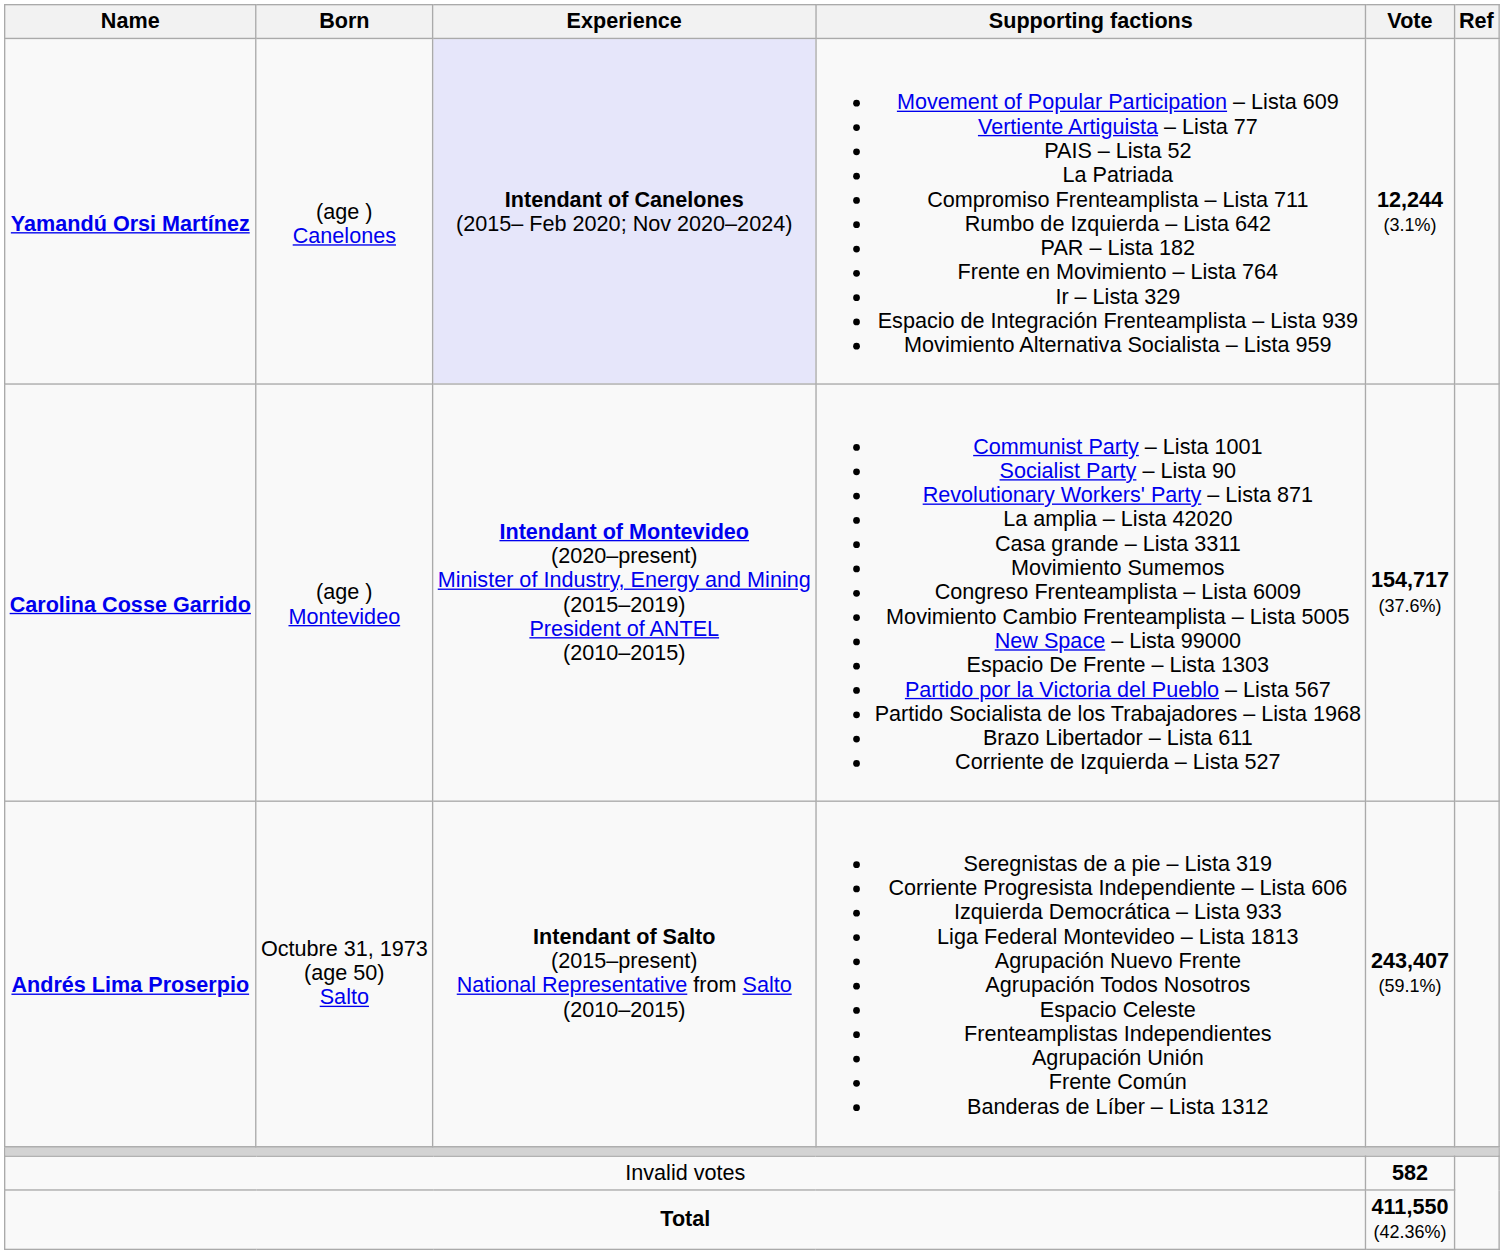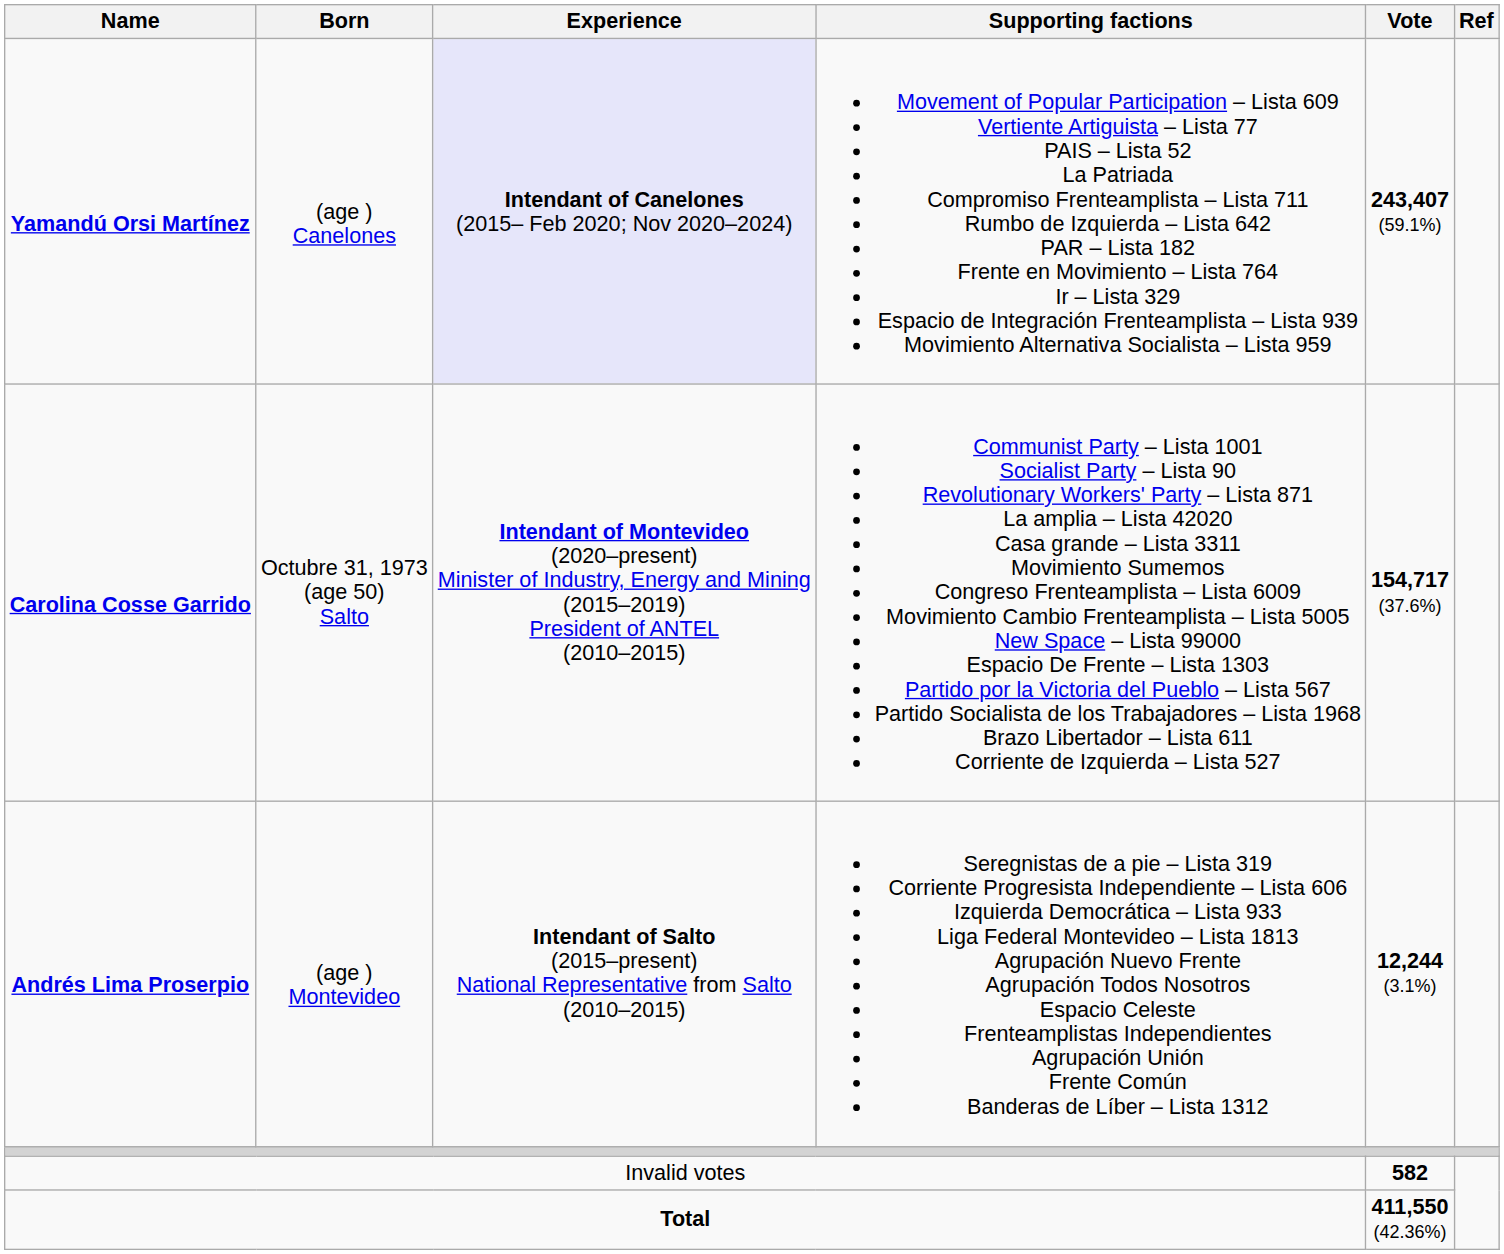 <table class="wikitable sortable" style="text-align:center;">
 <tr>
 <th>Name</th>
 <th>Born</th>
 <th class="unsortable">Experience</th>
 <th>Supporting factions</th>
 <th>Vote</th>
 <th>Ref</th>
 </tr>
 <tr>
 <td data-sort-value="Orsi, Yamandú"><strong><br><a href='#'>Yamandú Orsi Martínez</a></strong></td>
 <td><br>(age )<br><a href='#'>Canelones</a></td>
 <td style="background: lavender;"><strong>Intendant of Canelones</strong><br>(2015– Feb 2020; Nov 2020–2024)</td>
 <td><br><ul><li><a href='#'>Movement of Popular Participation</a> – Lista 609</li><li><a href='#'>Vertiente Artiguista</a> – Lista 77</li><li>PAIS – Lista 52</li><li>La Patriada</li><li>Compromiso Frenteamplista – Lista 711</li><li>Rumbo de Izquierda – Lista 642</li><li>PAR –  Lista 182</li><li>Frente en Movimiento –  Lista 764</li><li>Ir – Lista 329</li><li>Espacio de Integración Frenteamplista –  Lista 939</li><li>Movimiento Alternativa Socialista – Lista 959</li></ul></td>
-<td><strong>12,244</strong><br><small>(3.1%)</small></td>
+<td><strong>243,407</strong><br><small>(59.1%)</small></td>
 <td></td>
 </tr>
 <tr>
 <td data-sort-value="Cosse, Carolina"><strong><br><a href='#'>Carolina Cosse Garrido</a></strong></td>
-<td><br>(age )<br><a href='#'>Montevideo</a></td>
+<td>Octubre 31, 1973<br>(age 50)<br><a href='#'>Salto</a></td>
 <td><strong><a href='#'>Intendant of Montevideo</a></strong> <br>(2020–present)<br><a href='#'>Minister of Industry, Energy and Mining</a><br>(2015–2019)<br><a href='#'>President of ANTEL</a><br>(2010–2015)</td>
 <td><br><ul><li><a href='#'>Communist Party</a> –  Lista 1001</li><li><a href='#'>Socialist Party</a> – Lista 90</li><li><a href='#'>Revolutionary Workers' Party</a> – Lista 871</li><li>La amplia –  Lista 42020</li><li>Casa grande –  Lista 3311</li><li>Movimiento Sumemos</li><li>Congreso Frenteamplista –  Lista 6009</li><li>Movimiento Cambio Frenteamplista –  Lista 5005</li><li><a href='#'>New Space</a> – Lista 99000</li><li>Espacio De Frente – Lista 1303</li><li><a href='#'>Partido por la Victoria del Pueblo</a> – Lista 567</li><li>Partido Socialista de los Trabajadores – Lista 1968</li><li>Brazo Libertador – Lista 611</li><li>Corriente de Izquierda – Lista 527</li></ul></td>
 <td><strong>154,717</strong><br><small>(37.6%)</small></td>
 <td></td>
 </tr>
 <tr>
 <td data-sort-value="Lima, Andrés"><strong><br><a href='#'>Andrés Lima Proserpio</a></strong></td>
-<td>Octubre 31, 1973<br>(age 50)<br><a href='#'>Salto</a></td>
+<td><br>(age )<br><a href='#'>Montevideo</a></td>
 <td><strong>Intendant of Salto</strong><br>(2015–present)<br><a href='#'>National Representative</a> from <a href='#'>Salto</a><br>(2010–2015)</td>
 <td><br><ul><li>Seregnistas de a pie – Lista 319</li><li>Corriente Progresista Independiente – Lista 606</li><li>Izquierda Democrática – Lista 933</li><li>Liga Federal Montevideo – Lista 1813</li><li>Agrupación Nuevo Frente</li><li>Agrupación Todos Nosotros</li><li>Espacio Celeste</li><li>Frenteamplistas Independientes</li><li>Agrupación Unión</li><li>Frente Común</li><li>Banderas de Líber – Lista 1312</li></ul></td>
-<td><strong>243,407</strong><br><small>(59.1%)</small></td>
+<td><strong>12,244</strong><br><small>(3.1%)</small></td>
 <td></td>
 </tr>
 <tr>
 <td bgcolor="lightgray" colspan="6"></td>
 </tr>
 <tr>
 <td colspan="4">Invalid votes</td>
 <td><strong>582</strong></td>
 <td rowspan="2"></td>
 </tr>
 <tr>
 <td colspan="4"><strong>Total</strong></td>
 <td><strong>411,550</strong><br><small>(42.36%)</small></td>
 </tr>
 </table>
